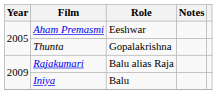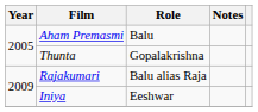 <table class="wikitable sortable">
 <tr>
 <th>Year</th>
 <th>Film</th>
 <th>Role</th>
 <th>Notes</th>
 <th class="unsortable" ></th>
 </tr>
 <tr>
 <td rowspan="2">2005</td>
 <td><em><a href='#'>Aham Premasmi</a></em></td>
-<td>Eeshwar</td>
+<td>Balu</td>
 <td></td>
 <td></td>
 </tr>
 <tr>
 <td><em>Thunta</em></td>
 <td>Gopalakrishna</td>
 <td></td>
 <td></td>
 </tr>
 <tr>
 <td rowspan="2">2009</td>
 <td><em><a href='#'>Rajakumari</a></em></td>
 <td>Balu alias Raja</td>
 <td></td>
 <td></td>
 </tr>
 <tr>
 <td><em><a href='#'>Iniya</a></em></td>
-<td>Balu</td>
+<td>Eeshwar</td>
 <td></td>
 <td></td>
 </tr>
 <tr>
 </tr>
 </table>
